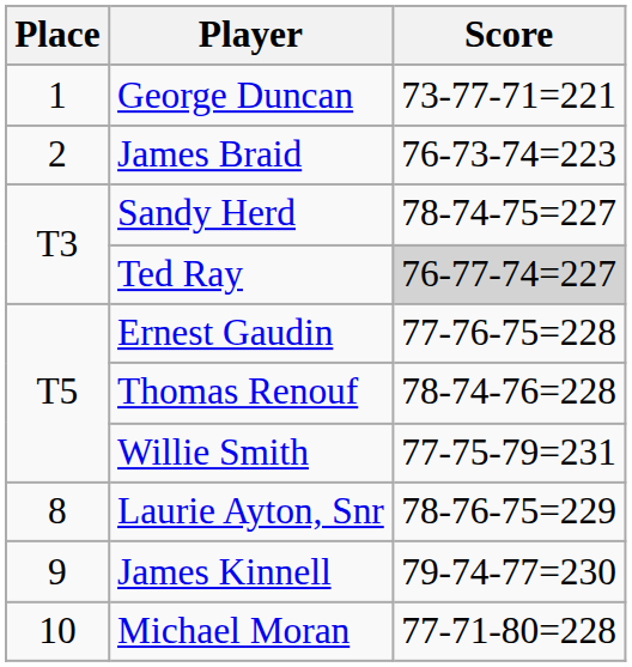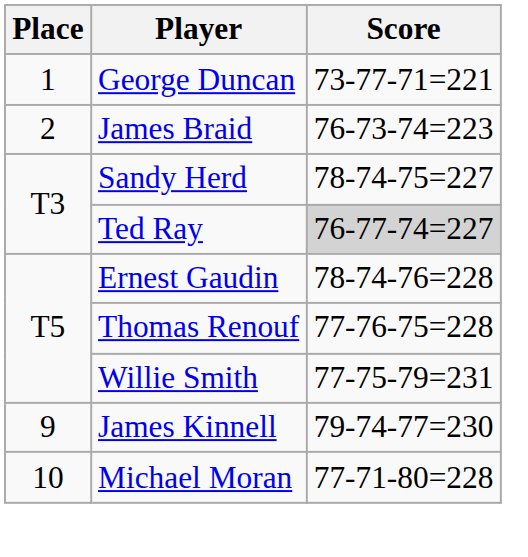 <table class=wikitable>
 <tr>
 <th>Place</th>
 <th>Player</th>
 <th>Score</th>
 </tr>
 <tr>
 <td align=center>1</td>
 <td> <a href='#'>George Duncan</a></td>
 <td>73-77-71=221</td>
 </tr>
 <tr>
 <td align=center>2</td>
 <td> <a href='#'>James Braid</a></td>
 <td>76-73-74=223</td>
 </tr>
 <tr>
 <td rowspan=2 align=center>T3</td>
 <td> <a href='#'>Sandy Herd</a></td>
 <td>78-74-75=227</td>
 </tr>
 <tr>
 <td> <a href='#'>Ted Ray</a></td>
 <td style="background: lightgrey;">76-77-74=227</td>
 </tr>
 <tr>
 <td rowspan=3 align=center>T5</td>
 <td> <a href='#'>Ernest Gaudin</a></td>
-<td>77-76-75=228</td>
+<td>78-74-76=228</td>
 </tr>
 <tr>
 <td> <a href='#'>Thomas Renouf</a></td>
-<td>78-74-76=228</td>
+<td>77-76-75=228</td>
 </tr>
 <tr>
 <td> <a href='#'>Willie Smith</a></td>
 <td>77-75-79=231</td>
-</tr>
-<tr>
-<td align=center>8</td>
-<td> <a href='#'>Laurie Ayton, Snr</a></td>
-<td>78-76-75=229</td>
 </tr>
 <tr>
 <td align=center>9</td>
 <td> <a href='#'>James Kinnell</a></td>
 <td>79-74-77=230</td>
 </tr>
 <tr>
 <td align=center>10</td>
 <td> <a href='#'>Michael Moran</a></td>
 <td>77-71-80=228</td>
 </tr>
 </table>
